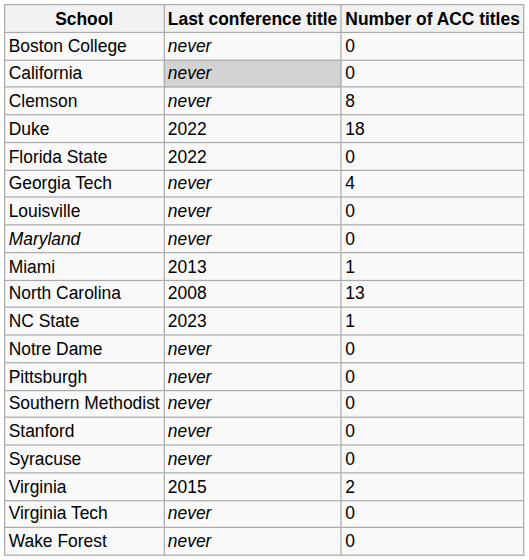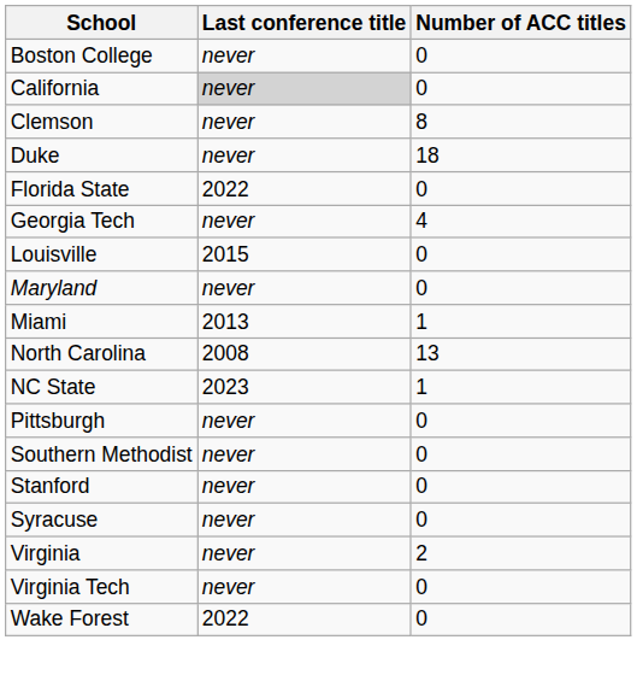 <table class="wikitable sortable" style="font-size:90%" align="center">
 <tr>
 <th>School</th>
 <th>Last conference title</th>
 <th>Number of ACC titles</th>
 </tr>
 <tr>
 <td>Boston College</td>
 <td><em>never</em></td>
 <td>0</td>
 </tr>
 <tr>
 <td>California</td>
 <td style="background: lightgrey;"><em>never</em></td>
 <td>0</td>
 </tr>
 <tr>
 <td>Clemson</td>
 <td><em>never</em></td>
 <td>8</td>
 </tr>
 <tr>
 <td>Duke</td>
-<td>2022</td>
+<td><em>never</em></td>
 <td>18</td>
 </tr>
 <tr>
 <td>Florida State</td>
 <td>2022</td>
 <td>0</td>
 </tr>
 <tr>
 <td>Georgia Tech</td>
 <td><em>never</em></td>
 <td>4</td>
 </tr>
 <tr>
 <td>Louisville</td>
-<td><em>never</em></td>
+<td>2015</td>
 <td>0</td>
 </tr>
 <tr>
 <td><em>Maryland</em></td>
 <td><em>never</em></td>
 <td>0</td>
 </tr>
 <tr>
 <td>Miami</td>
 <td>2013</td>
 <td>1</td>
 </tr>
 <tr>
 <td>North Carolina</td>
 <td>2008</td>
 <td>13</td>
 </tr>
 <tr>
 <td>NC State</td>
 <td>2023</td>
 <td>1</td>
 </tr>
 <tr>
-<td>Notre Dame</td>
-<td><em>never</em></td>
-<td>0</td>
-</tr>
-<tr>
 <td>Pittsburgh</td>
 <td><em>never</em></td>
 <td>0</td>
 </tr>
 <tr>
 <td>Southern Methodist</td>
 <td><em>never</em></td>
 <td>0</td>
 </tr>
 <tr>
 <td>Stanford</td>
 <td><em>never</em></td>
 <td>0</td>
 </tr>
 <tr>
 <td>Syracuse</td>
 <td><em>never</em></td>
 <td>0</td>
 </tr>
 <tr>
 <td>Virginia</td>
-<td>2015</td>
+<td><em>never</em></td>
 <td>2</td>
 </tr>
 <tr>
 <td>Virginia Tech</td>
 <td><em>never</em></td>
 <td>0</td>
 </tr>
 <tr>
 <td>Wake Forest</td>
-<td><em>never</em></td>
+<td>2022</td>
 <td>0</td>
 </tr>
 </table>
